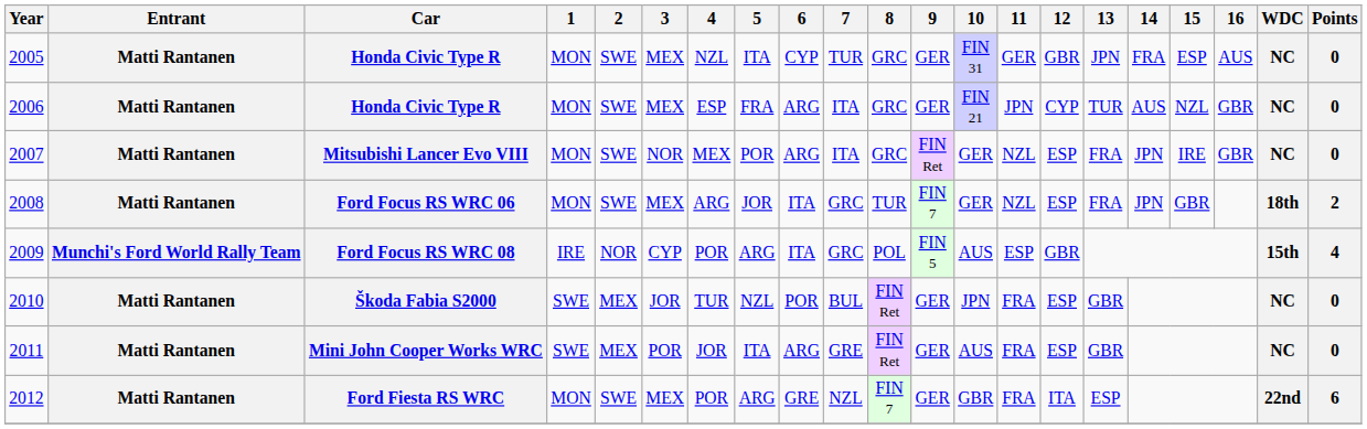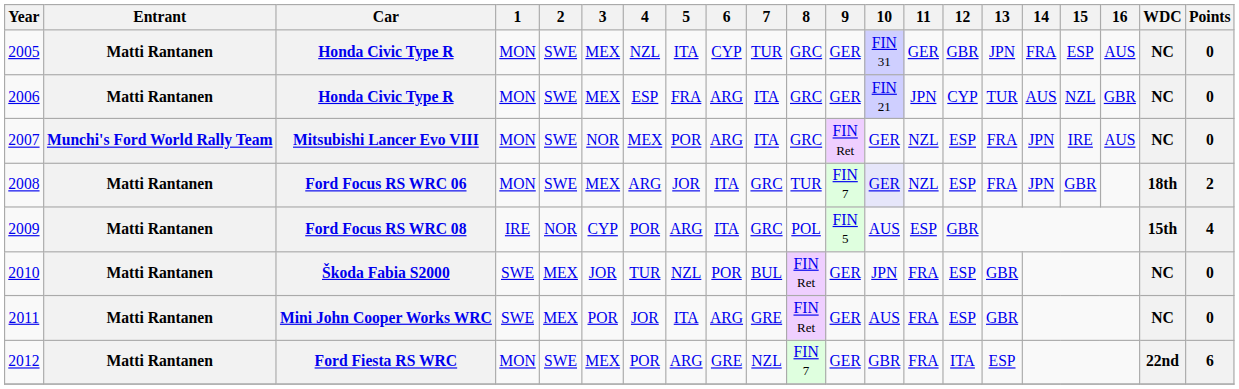 <table class="wikitable" style="text-align:center; font-size:85%">
 <tr>
 <th>Year</th>
 <th>Entrant</th>
 <th>Car</th>
 <th>1</th>
 <th>2</th>
 <th>3</th>
 <th>4</th>
 <th>5</th>
 <th>6</th>
 <th>7</th>
 <th>8</th>
 <th>9</th>
 <th>10</th>
 <th>11</th>
 <th>12</th>
 <th>13</th>
 <th>14</th>
 <th>15</th>
 <th>16</th>
 <th>WDC</th>
 <th>Points</th>
 </tr>
 <tr>
 <td><a href='#'>2005</a></td>
 <th nowrap>Matti Rantanen</th>
 <th nowrap><a href='#'>Honda Civic Type R</a></th>
 <td><a href='#'>MON</a></td>
 <td><a href='#'>SWE</a></td>
 <td><a href='#'>MEX</a></td>
 <td><a href='#'>NZL</a></td>
 <td><a href='#'>ITA</a></td>
 <td><a href='#'>CYP</a></td>
 <td><a href='#'>TUR</a></td>
 <td><a href='#'>GRC</a></td>
 <td><a href='#'>GER</a></td>
 <td style="background:#CFCFFF;"><a href='#'>FIN</a><br><small>31</small></td>
 <td><a href='#'>GER</a></td>
 <td><a href='#'>GBR</a></td>
 <td><a href='#'>JPN</a></td>
 <td><a href='#'>FRA</a></td>
 <td><a href='#'>ESP</a></td>
 <td><a href='#'>AUS</a></td>
 <th>NC</th>
 <th>0</th>
 </tr>
 <tr>
 <td><a href='#'>2006</a></td>
 <th nowrap>Matti Rantanen</th>
 <th nowrap><a href='#'>Honda Civic Type R</a></th>
 <td><a href='#'>MON</a></td>
 <td><a href='#'>SWE</a></td>
 <td><a href='#'>MEX</a></td>
 <td><a href='#'>ESP</a></td>
 <td><a href='#'>FRA</a></td>
 <td><a href='#'>ARG</a></td>
 <td><a href='#'>ITA</a></td>
 <td><a href='#'>GRC</a></td>
 <td><a href='#'>GER</a></td>
 <td style="background:#CFCFFF;"><a href='#'>FIN</a><br><small>21</small></td>
 <td><a href='#'>JPN</a></td>
 <td><a href='#'>CYP</a></td>
 <td><a href='#'>TUR</a></td>
 <td><a href='#'>AUS</a></td>
 <td><a href='#'>NZL</a></td>
 <td><a href='#'>GBR</a></td>
 <th>NC</th>
 <th>0</th>
 </tr>
 <tr>
 <td><a href='#'>2007</a></td>
-<th nowrap>Matti Rantanen</th>
+<th nowrap><a href='#'>Munchi's Ford World Rally Team</a></th>
 <th nowrap><a href='#'>Mitsubishi Lancer Evo VIII</a></th>
 <td><a href='#'>MON</a></td>
 <td><a href='#'>SWE</a></td>
 <td><a href='#'>NOR</a></td>
 <td><a href='#'>MEX</a></td>
 <td><a href='#'>POR</a></td>
 <td><a href='#'>ARG</a></td>
 <td><a href='#'>ITA</a></td>
 <td><a href='#'>GRC</a></td>
 <td style="background:#EFCFFF;"><a href='#'>FIN</a><br><small>Ret</small></td>
 <td><a href='#'>GER</a></td>
 <td><a href='#'>NZL</a></td>
 <td><a href='#'>ESP</a></td>
 <td><a href='#'>FRA</a></td>
 <td><a href='#'>JPN</a></td>
 <td><a href='#'>IRE</a></td>
-<td><a href='#'>GBR</a></td>
+<td><a href='#'>AUS</a></td>
 <th>NC</th>
 <th>0</th>
 </tr>
 <tr>
 <td><a href='#'>2008</a></td>
 <th nowrap>Matti Rantanen</th>
 <th nowrap><a href='#'>Ford Focus RS WRC 06</a></th>
 <td><a href='#'>MON</a></td>
 <td><a href='#'>SWE</a></td>
 <td><a href='#'>MEX</a></td>
 <td><a href='#'>ARG</a></td>
 <td><a href='#'>JOR</a></td>
 <td><a href='#'>ITA</a></td>
 <td><a href='#'>GRC</a></td>
 <td><a href='#'>TUR</a></td>
 <td style="background:#DFFFDF;"><a href='#'>FIN</a><br><small>7</small></td>
-<td><a href='#'>GER</a></td>
+<td style="background: lavender;"><a href='#'>GER</a></td>
 <td><a href='#'>NZL</a></td>
 <td><a href='#'>ESP</a></td>
 <td><a href='#'>FRA</a></td>
 <td><a href='#'>JPN</a></td>
 <td><a href='#'>GBR</a></td>
 <td></td>
 <th>18th</th>
 <th>2</th>
 </tr>
 <tr>
 <td><a href='#'>2009</a></td>
-<th nowrap><a href='#'>Munchi's Ford World Rally Team</a></th>
+<th nowrap>Matti Rantanen</th>
 <th nowrap><a href='#'>Ford Focus RS WRC 08</a></th>
 <td><a href='#'>IRE</a></td>
 <td><a href='#'>NOR</a></td>
 <td><a href='#'>CYP</a></td>
 <td><a href='#'>POR</a></td>
 <td><a href='#'>ARG</a></td>
 <td><a href='#'>ITA</a></td>
 <td><a href='#'>GRC</a></td>
 <td><a href='#'>POL</a></td>
 <td style="background:#DFFFDF;"><a href='#'>FIN</a><br><small>5</small></td>
 <td><a href='#'>AUS</a></td>
 <td><a href='#'>ESP</a></td>
 <td><a href='#'>GBR</a></td>
 <td colspan=4></td>
 <th>15th</th>
 <th>4</th>
 </tr>
 <tr>
 <td><a href='#'>2010</a></td>
 <th nowrap>Matti Rantanen</th>
 <th nowrap><a href='#'>Škoda Fabia S2000</a></th>
 <td><a href='#'>SWE</a></td>
 <td><a href='#'>MEX</a></td>
 <td><a href='#'>JOR</a></td>
 <td><a href='#'>TUR</a></td>
 <td><a href='#'>NZL</a></td>
 <td><a href='#'>POR</a></td>
 <td><a href='#'>BUL</a></td>
 <td style="background:#EFCFFF;"><a href='#'>FIN</a><br><small>Ret</small></td>
 <td><a href='#'>GER</a></td>
 <td><a href='#'>JPN</a></td>
 <td><a href='#'>FRA</a></td>
 <td><a href='#'>ESP</a></td>
 <td><a href='#'>GBR</a></td>
 <td colspan=3></td>
 <th>NC</th>
 <th>0</th>
 </tr>
 <tr>
 <td><a href='#'>2011</a></td>
 <th nowrap>Matti Rantanen</th>
 <th nowrap><a href='#'>Mini John Cooper Works WRC</a></th>
 <td><a href='#'>SWE</a></td>
 <td><a href='#'>MEX</a></td>
 <td><a href='#'>POR</a></td>
 <td><a href='#'>JOR</a></td>
 <td><a href='#'>ITA</a></td>
 <td><a href='#'>ARG</a></td>
 <td><a href='#'>GRE</a></td>
 <td style="background:#EFCFFF;"><a href='#'>FIN</a><br><small>Ret</small></td>
 <td><a href='#'>GER</a></td>
 <td><a href='#'>AUS</a></td>
 <td><a href='#'>FRA</a></td>
 <td><a href='#'>ESP</a></td>
 <td><a href='#'>GBR</a></td>
 <td colspan=3></td>
 <th>NC</th>
 <th>0</th>
 </tr>
 <tr>
 <td><a href='#'>2012</a></td>
 <th nowrap>Matti Rantanen</th>
 <th nowrap><a href='#'>Ford Fiesta RS WRC</a></th>
 <td><a href='#'>MON</a></td>
 <td><a href='#'>SWE</a></td>
 <td><a href='#'>MEX</a></td>
 <td><a href='#'>POR</a></td>
 <td><a href='#'>ARG</a></td>
 <td><a href='#'>GRE</a></td>
 <td><a href='#'>NZL</a></td>
 <td style="background:#DFFFDF;"><a href='#'>FIN</a><br><small>7</small></td>
 <td><a href='#'>GER</a></td>
 <td><a href='#'>GBR</a></td>
 <td><a href='#'>FRA</a></td>
 <td><a href='#'>ITA</a></td>
 <td><a href='#'>ESP</a></td>
 <td colspan=3></td>
 <th>22nd</th>
 <th>6</th>
 </tr>
 <tr>
 </tr>
 </table>
